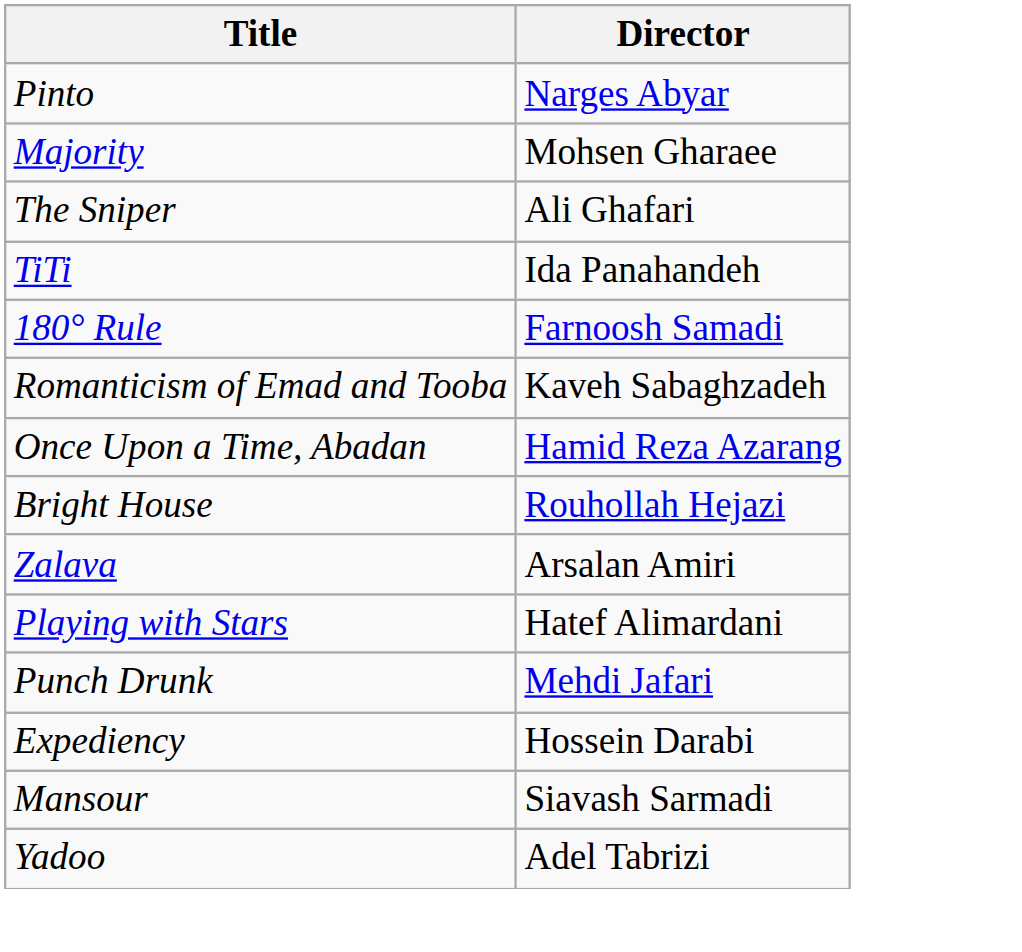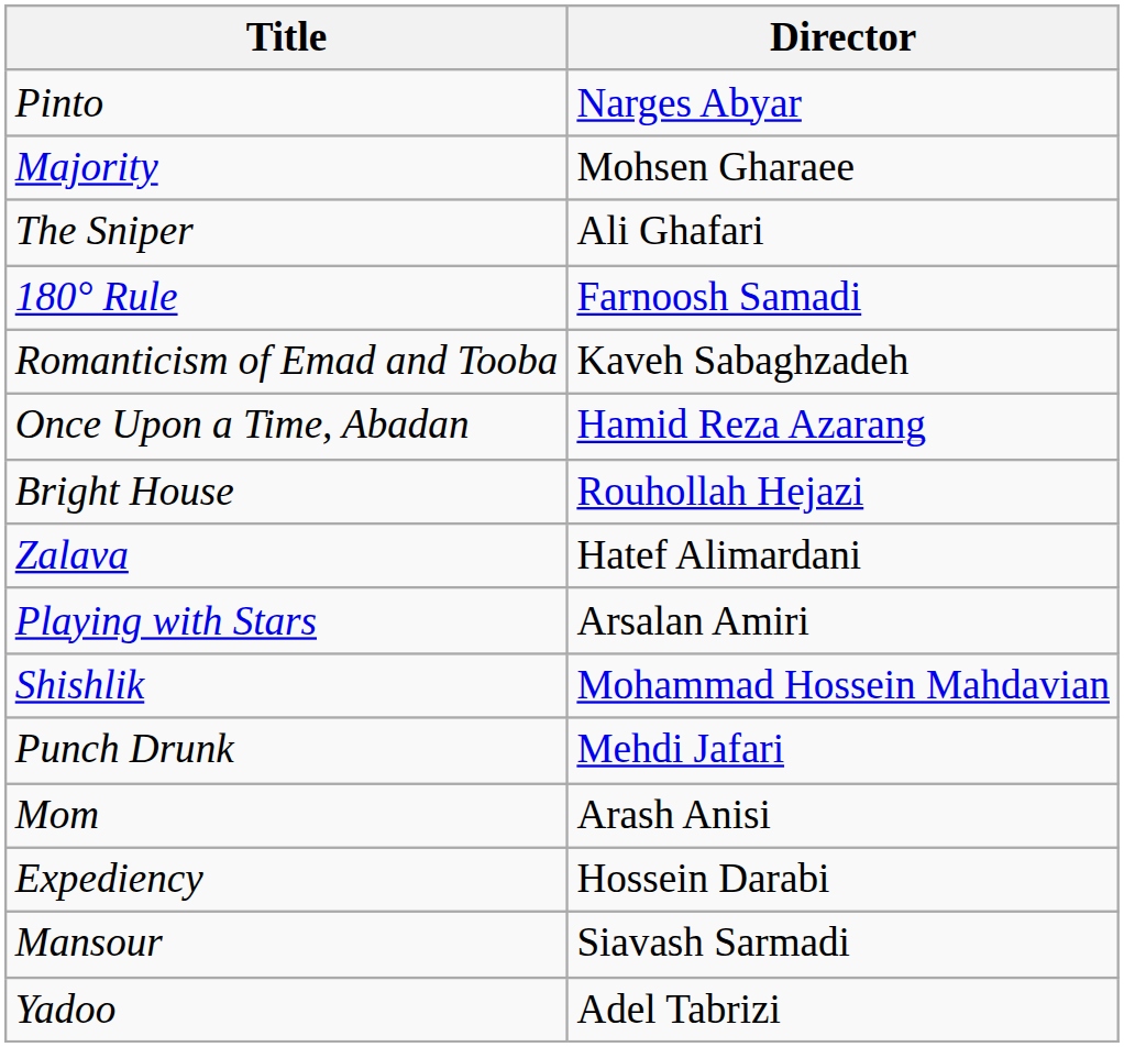 <table class="wikitable sortable">
 <tr>
 <th>Title</th>
 <th>Director</th>
 </tr>
 <tr>
 <td><em>Pinto</em></td>
 <td><a href='#'>Narges Abyar</a></td>
 </tr>
 <tr>
 <td><em><a href='#'>Majority</a></em></td>
 <td>Mohsen Gharaee</td>
 </tr>
 <tr>
 <td><em>The Sniper</em></td>
 <td>Ali Ghafari</td>
-</tr>
-<tr>
-<td><em><a href='#'>TiTi</a></em></td>
-<td>Ida Panahandeh</td>
 </tr>
 <tr>
 <td><em><a href='#'>180° Rule</a></em></td>
 <td><a href='#'>Farnoosh Samadi</a></td>
 </tr>
 <tr>
 <td><em>Romanticism of Emad and Tooba</em></td>
 <td>Kaveh Sabaghzadeh</td>
 </tr>
 <tr>
 <td><em>Once Upon a Time, Abadan</em></td>
 <td><a href='#'>Hamid Reza Azarang</a></td>
 </tr>
 <tr>
 <td><em>Bright House</em></td>
 <td><a href='#'>Rouhollah Hejazi</a></td>
 </tr>
 <tr>
 <td><em><a href='#'>Zalava</a></em></td>
+<td>Hatef Alimardani</td>
+</tr>
+<tr>
+<td><em><a href='#'>Playing with Stars</a></em></td>
 <td>Arsalan Amiri</td>
 </tr>
 <tr>
-<td><em><a href='#'>Playing with Stars</a></em></td>
-<td>Hatef Alimardani</td>
+<td><em><a href='#'>Shishlik</a></em></td>
+<td><a href='#'>Mohammad Hossein Mahdavian</a></td>
 </tr>
 <tr>
 <td><em>Punch Drunk</em></td>
 <td><a href='#'>Mehdi Jafari</a></td>
+</tr>
+<tr>
+<td><em>Mom</em></td>
+<td>Arash Anisi</td>
 </tr>
 <tr>
 <td><em>Expediency</em></td>
 <td>Hossein Darabi</td>
 </tr>
 <tr>
 <td><em>Mansour</em></td>
 <td>Siavash Sarmadi</td>
 </tr>
 <tr>
 <td><em>Yadoo</em></td>
 <td>Adel Tabrizi</td>
 </tr>
 </table>
